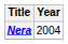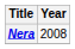 <table class="wikitable plainrowheaders sortable">
 <tr>
 <th scope="col">Title</th>
 <th scope="col">Year</th>
 </tr>
 <tr>
 <th scope="row"><em><a href='#'>Nera</a></em></th>
-<td>2004</td>
+<td>2008</td>
 </tr>
 <tr>
 </tr>
 </table>
